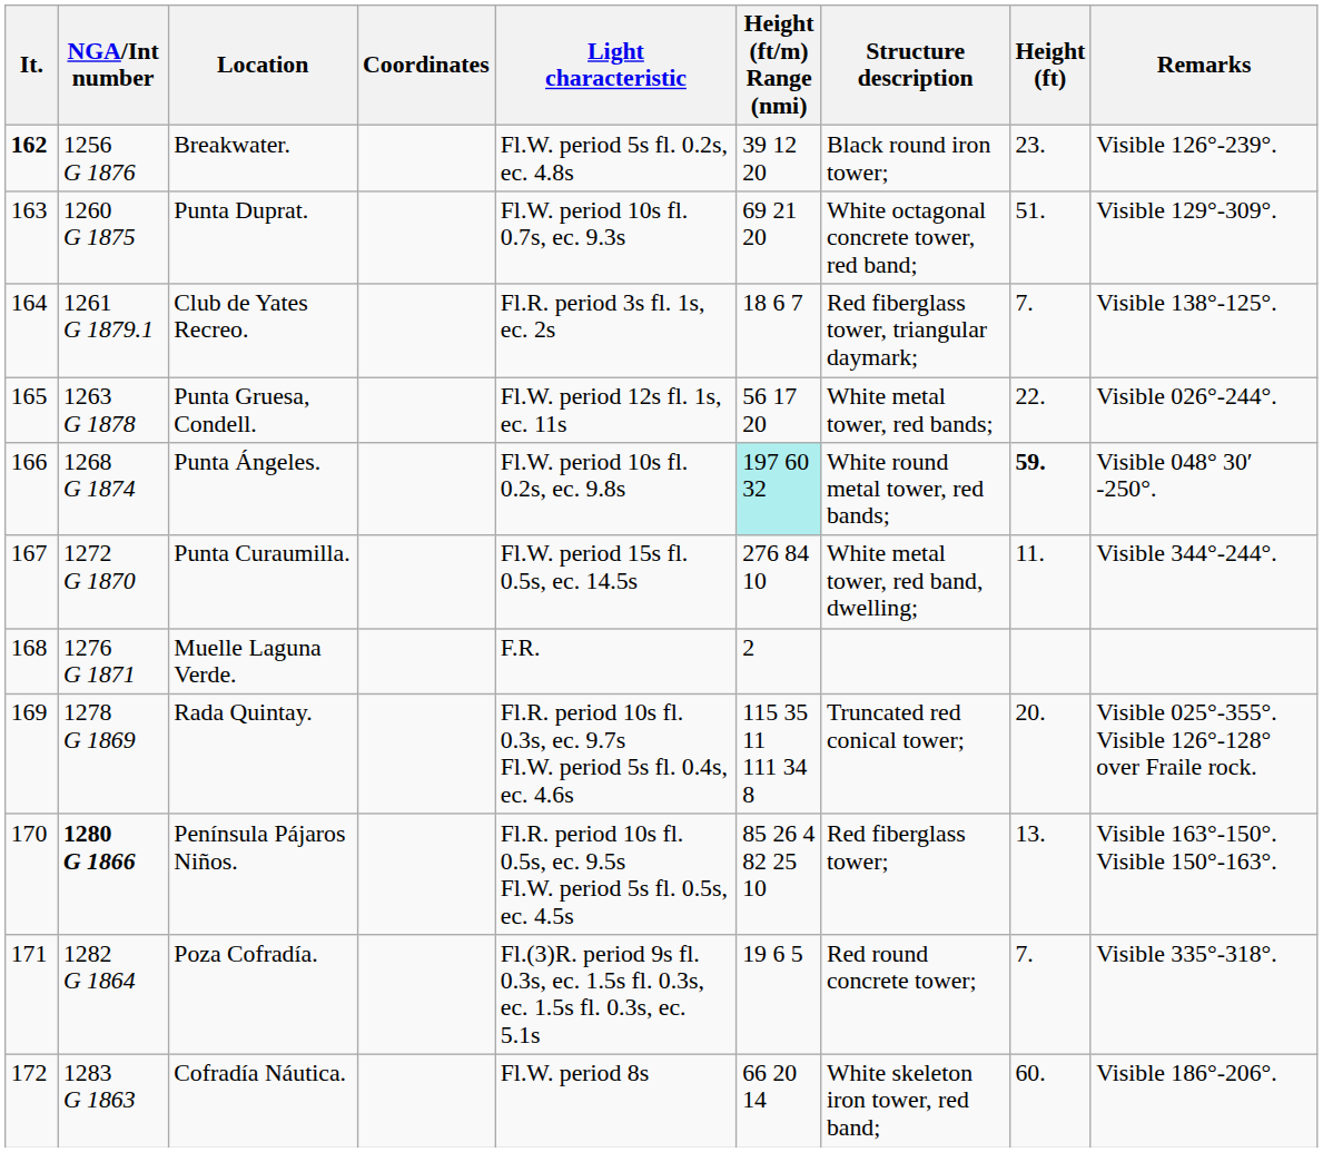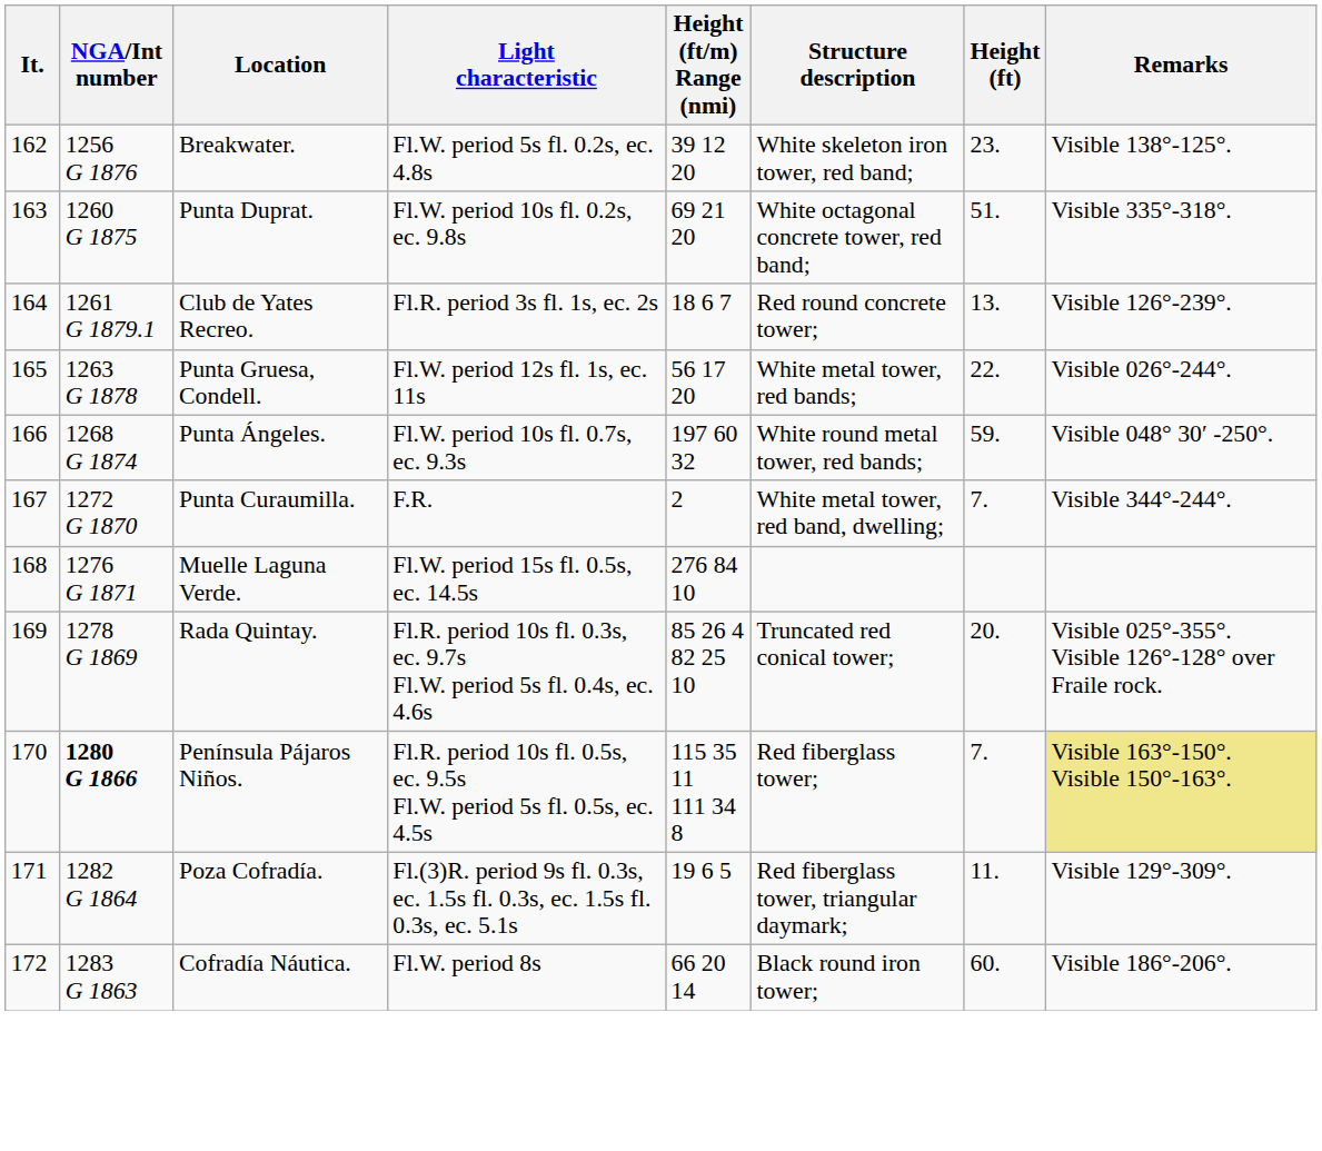 <table class="wikitable">
 <tr>
 <th width="30">It.</th>
 <th width="70"><a href='#'>NGA</a>/Int<br>number</th>
 <th width="150">Location</th>
-<th width="80">Coordinates</th>
 <th width="200"><a href='#'>Light<br>characteristic</a></th>
 <th width="50">Height (ft/m)<br>Range (nmi)</th>
 <th width="150">Structure<br>description</th>
 <th width="30">Height (ft)</th>
 <th width="200">Remarks</th>
 </tr>
 <tr valign="top">
-<td><strong>162</strong></td>
+<td>162</td>
 <td>1256<br><em>G 1876</em></td>
 <td>Breakwater.</td>
-<td></td>
 <td>Fl.W. period 5s fl. 0.2s, ec. 4.8s</td>
 <td>39 12 20</td>
-<td>Black round iron tower;</td>
+<td>White skeleton iron tower, red  band;</td>
 <td>23.</td>
-<td>Visible 126°-239°.</td>
+<td>Visible 138°-125°.</td>
 </tr>
 <tr valign="top">
 <td>163</td>
 <td>1260<br><em>G 1875</em></td>
 <td>Punta Duprat.</td>
-<td></td>
-<td>Fl.W. period 10s fl. 0.7s, ec. 9.3s</td>
+<td>Fl.W. period 10s fl. 0.2s, ec. 9.8s</td>
 <td>69 21 20</td>
 <td>White octagonal concrete tower,  red band;</td>
 <td>51.</td>
-<td>Visible 129°-309°.</td>
+<td>Visible 335°-318°.</td>
 </tr>
 <tr valign="top">
 <td>164</td>
 <td>1261<br><em>G 1879.1</em></td>
 <td>Club de Yates Recreo.</td>
-<td></td>
 <td>Fl.R. period 3s fl. 1s, ec. 2s</td>
 <td>18 6 7</td>
-<td>Red fiberglass tower, triangular  daymark;</td>
-<td>7.</td>
-<td>Visible 138°-125°.</td>
+<td>Red round concrete tower;</td>
+<td>13.</td>
+<td>Visible 126°-239°.</td>
 </tr>
 <tr valign="top">
 <td>165</td>
 <td>1263<br><em>G 1878</em></td>
 <td>Punta Gruesa, Condell.</td>
-<td></td>
 <td>Fl.W. period 12s fl. 1s, ec. 11s</td>
 <td>56 17 20</td>
 <td>White metal tower, red bands;</td>
 <td>22.</td>
 <td>Visible 026°-244°.</td>
 </tr>
 <tr valign="top">
 <td>166</td>
 <td>1268<br><em>G 1874</em></td>
 <td>Punta Ángeles.</td>
-<td></td>
-<td>Fl.W. period 10s fl. 0.2s, ec. 9.8s</td>
-<td style="background: paleturquoise;">197 60 32</td>
+<td>Fl.W. period 10s fl. 0.7s, ec. 9.3s</td>
+<td>197 60 32</td>
 <td>White round metal tower, red  bands;</td>
-<td><strong>59.</strong></td>
+<td>59.</td>
 <td>Visible 048° 30′ -250°.</td>
 </tr>
 <tr valign="top">
 <td>167</td>
 <td>1272<br><em>G 1870</em></td>
 <td>Punta Curaumilla.</td>
-<td></td>
-<td>Fl.W. period 15s fl. 0.5s, ec. 14.5s</td>
-<td>276 84 10</td>
+<td>F.R.</td>
+<td>2</td>
 <td>White metal tower, red band,  dwelling;</td>
-<td>11.</td>
+<td>7.</td>
 <td>Visible 344°-244°.</td>
 </tr>
 <tr valign="top">
 <td>168</td>
 <td>1276<br><em>G 1871</em></td>
 <td>Muelle Laguna Verde.</td>
-<td></td>
-<td>F.R.</td>
-<td>2</td>
+<td>Fl.W. period 15s fl. 0.5s, ec. 14.5s</td>
+<td>276 84 10</td>
 <td></td>
 <td></td>
 <td></td>
 </tr>
 <tr valign="top">
 <td>169</td>
 <td>1278<br><em>G 1869</em></td>
 <td>Rada Quintay.</td>
-<td></td>
 <td>Fl.R. period 10s fl. 0.3s, ec. 9.7s<br>Fl.W. period 5s fl. 0.4s, ec. 4.6s</td>
-<td>115 35 11 <br>111 34 8</td>
+<td>85 26 4<br>82 25 10</td>
 <td>Truncated red conical tower;</td>
 <td>20.</td>
 <td>Visible 025°-355°. <br>  Visible 126°-128° over Fraile rock.</td>
 </tr>
 <tr valign="top">
 <td>170</td>
 <td><strong>1280<br><em>G 1866</em></strong></td>
 <td>Península Pájaros Niños.</td>
-<td></td>
 <td>Fl.R. period 10s fl. 0.5s, ec. 9.5s<br>Fl.W. period 5s fl. 0.5s, ec. 4.5s</td>
-<td>85 26 4<br>82 25 10</td>
+<td>115 35 11 <br>111 34 8</td>
 <td>Red fiberglass tower;</td>
-<td>13.</td>
-<td>Visible 163°-150°.  <br> Visible 150°-163°.</td>
+<td>7.</td>
+<td style="background: khaki;">Visible 163°-150°.  <br> Visible 150°-163°.</td>
 </tr>
 <tr valign="top">
 <td>171</td>
 <td>1282<br><em>G 1864</em></td>
 <td>Poza Cofradía.</td>
-<td></td>
 <td>Fl.(3)R. period 9s fl. 0.3s, ec. 1.5s fl. 0.3s, ec. 1.5s fl. 0.3s, ec. 5.1s</td>
 <td>19 6 5</td>
-<td>Red round concrete tower;</td>
-<td>7.</td>
-<td>Visible 335°-318°.</td>
+<td>Red fiberglass tower, triangular  daymark;</td>
+<td>11.</td>
+<td>Visible 129°-309°.</td>
 </tr>
 <tr valign="top">
 <td>172</td>
 <td>1283<br><em>G 1863</em></td>
 <td>Cofradía Náutica.</td>
-<td></td>
 <td>Fl.W. period 8s</td>
 <td>66 20 14</td>
-<td>White skeleton iron tower, red  band;</td>
+<td>Black round iron tower;</td>
 <td>60.</td>
 <td>Visible 186°-206°.</td>
 </tr>
 </table>
